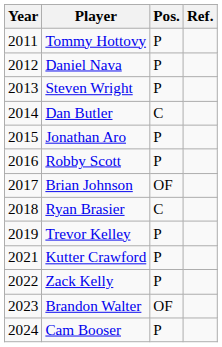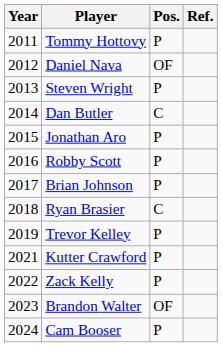 <table class="wikitable">
 <tr>
 <th>Year</th>
 <th>Player</th>
 <th>Pos.</th>
 <th>Ref.</th>
 </tr>
 <tr>
 <td>2011</td>
 <td><a href='#'>Tommy Hottovy</a></td>
 <td>P</td>
 <td></td>
 </tr>
 <tr>
 <td>2012</td>
 <td><a href='#'>Daniel Nava</a></td>
-<td>P</td>
+<td>OF</td>
 <td></td>
 </tr>
 <tr>
 <td>2013</td>
 <td><a href='#'>Steven Wright</a></td>
 <td>P</td>
 <td></td>
 </tr>
 <tr>
 <td>2014</td>
 <td><a href='#'>Dan Butler</a></td>
 <td>C</td>
 <td></td>
 </tr>
 <tr>
 <td>2015</td>
 <td><a href='#'>Jonathan Aro</a></td>
 <td>P</td>
 <td></td>
 </tr>
 <tr>
 <td>2016</td>
 <td><a href='#'>Robby Scott</a></td>
 <td>P</td>
 <td></td>
 </tr>
 <tr>
 <td>2017</td>
 <td><a href='#'>Brian Johnson</a></td>
-<td>OF</td>
+<td>P</td>
 <td></td>
 </tr>
 <tr>
 <td>2018</td>
 <td><a href='#'>Ryan Brasier</a></td>
 <td>C</td>
 <td></td>
 </tr>
 <tr>
 <td>2019</td>
 <td><a href='#'>Trevor Kelley</a></td>
 <td>P</td>
 <td></td>
 </tr>
 <tr>
 <td>2021</td>
 <td><a href='#'>Kutter Crawford</a></td>
 <td>P</td>
 <td></td>
 </tr>
 <tr>
 <td>2022</td>
 <td><a href='#'>Zack Kelly</a></td>
 <td>P</td>
 <td></td>
 </tr>
 <tr>
 <td>2023</td>
 <td><a href='#'>Brandon Walter</a></td>
 <td>OF</td>
 <td></td>
 </tr>
 <tr>
 <td>2024</td>
 <td><a href='#'>Cam Booser</a></td>
 <td>P</td>
 <td></td>
 </tr>
 </table>
